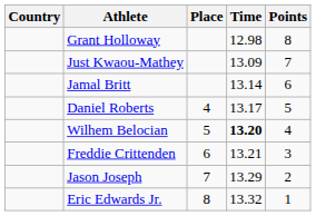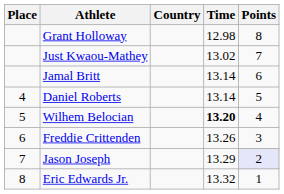 <table class="wikitable">
 <tr>
+<th>Place</th>
+<th>Athlete</th>
 <th>Country</th>
-<th>Athlete</th>
-<th>Place</th>
 <th>Time</th>
 <th>Points</th>
 </tr>
 <tr>
+<td align=center></td>
+<td><a href='#'>Grant Holloway</a></td>
 <td></td>
-<td><a href='#'>Grant Holloway</a></td>
-<td align=center></td>
 <td>12.98</td>
 <td align=center>8</td>
 </tr>
 <tr>
+<td align=center></td>
+<td><a href='#'>Just Kwaou-Mathey</a></td>
 <td></td>
-<td><a href='#'>Just Kwaou-Mathey</a></td>
-<td align=center></td>
-<td>13.09</td>
+<td>13.02</td>
 <td align=center>7</td>
 </tr>
 <tr>
+<td align=center></td>
+<td><a href='#'>Jamal Britt</a></td>
 <td></td>
-<td><a href='#'>Jamal Britt</a></td>
-<td align=center></td>
 <td>13.14</td>
 <td align=center>6</td>
 </tr>
 <tr>
+<td align=center>4</td>
+<td><a href='#'>Daniel Roberts</a></td>
 <td></td>
-<td><a href='#'>Daniel Roberts</a></td>
-<td align=center>4</td>
-<td>13.17</td>
+<td>13.14</td>
 <td align=center>5</td>
 </tr>
 <tr>
+<td align=center>5</td>
+<td><a href='#'>Wilhem Belocian</a></td>
 <td></td>
-<td><a href='#'>Wilhem Belocian</a></td>
-<td align=center>5</td>
 <td><strong>13.20</strong></td>
 <td align=center>4</td>
 </tr>
 <tr>
+<td align=center>6</td>
+<td><a href='#'>Freddie Crittenden</a></td>
 <td></td>
-<td><a href='#'>Freddie Crittenden</a></td>
-<td align=center>6</td>
-<td>13.21</td>
+<td>13.26</td>
 <td align=center>3</td>
 </tr>
 <tr>
+<td align=center>7</td>
+<td><a href='#'>Jason Joseph</a></td>
 <td></td>
-<td><a href='#'>Jason Joseph</a></td>
-<td align=center>7</td>
 <td>13.29</td>
-<td align=center>2</td>
+<td align=center style="background: lavender;">2</td>
 </tr>
 <tr>
+<td align=center>8</td>
+<td><a href='#'>Eric Edwards Jr.</a></td>
 <td></td>
-<td><a href='#'>Eric Edwards Jr.</a></td>
-<td align=center>8</td>
 <td>13.32</td>
 <td align=center>1</td>
 </tr>
 </table>
